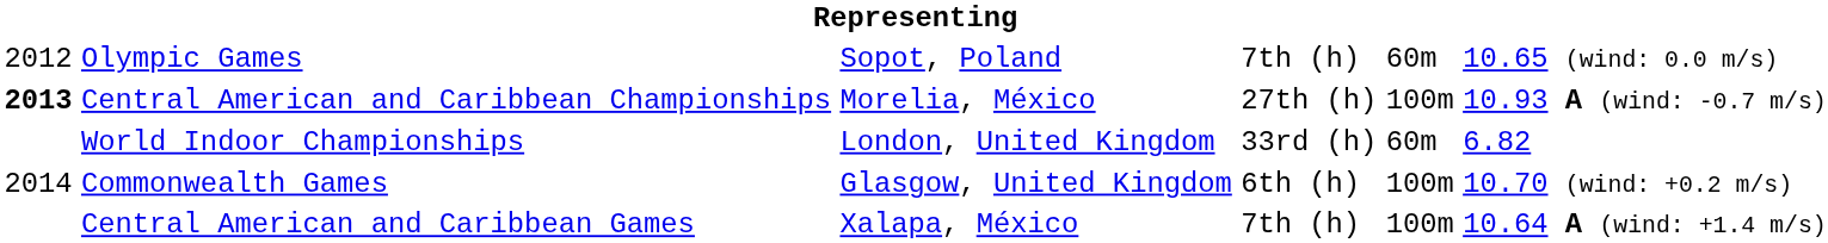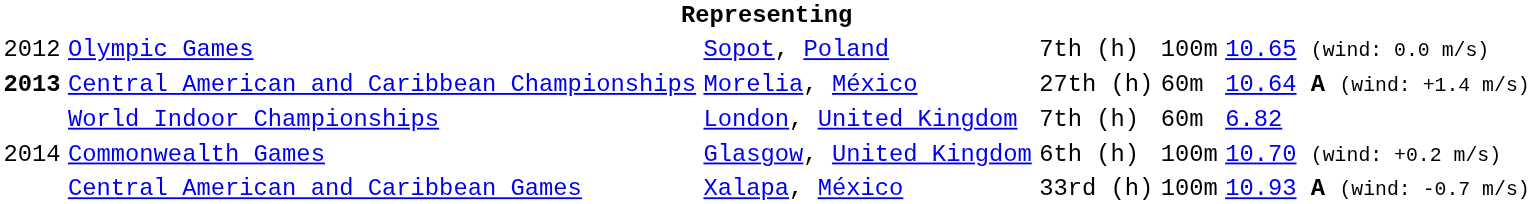 <table>
 <tr>
 <th colspan="6">Representing </th>
 </tr>
 <tr>
 <td>2012</td>
 <td><a href='#'>Olympic Games</a></td>
 <td><a href='#'>Sopot</a>, <a href='#'>Poland</a></td>
 <td>7th (h)</td>
-<td>60m</td>
+<td>100m</td>
 <td><a href='#'>10.65</a> <small>(wind: 0.0 m/s)</small></td>
 </tr>
 <tr>
 <td><strong>2013</strong></td>
 <td><a href='#'>Central American and Caribbean Championships</a></td>
 <td><a href='#'>Morelia</a>, <a href='#'>México</a></td>
 <td>27th (h)</td>
-<td>100m</td>
-<td><a href='#'>10.93</a>  <strong>A</strong> <small>(wind: -0.7 m/s)</small></td>
+<td>60m</td>
+<td><a href='#'>10.64</a> <strong>A</strong> <small>(wind: +1.4 m/s)</small></td>
 </tr>
 <tr>
 <td rowspan=3>2014</td>
 <td><a href='#'>World Indoor Championships</a></td>
 <td><a href='#'>London</a>, <a href='#'>United Kingdom</a></td>
-<td>33rd (h)</td>
+<td>7th (h)</td>
 <td>60m</td>
 <td><a href='#'>6.82</a></td>
 </tr>
 <tr>
 <td><a href='#'>Commonwealth Games</a></td>
 <td><a href='#'>Glasgow</a>, <a href='#'>United Kingdom</a></td>
 <td>6th (h)</td>
 <td>100m</td>
 <td><a href='#'>10.70</a> <small>(wind: +0.2 m/s)</small></td>
 </tr>
 <tr>
 <td><a href='#'>Central American and Caribbean Games</a></td>
 <td><a href='#'>Xalapa</a>, <a href='#'>México</a></td>
-<td>7th (h)</td>
+<td>33rd (h)</td>
 <td>100m</td>
-<td><a href='#'>10.64</a> <strong>A</strong> <small>(wind: +1.4 m/s)</small></td>
+<td><a href='#'>10.93</a>  <strong>A</strong> <small>(wind: -0.7 m/s)</small></td>
 </tr>
 </table>
